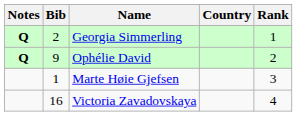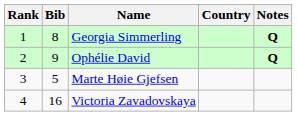 <table class="wikitable" style="text-align:center;">
 <tr>
-<th>Notes</th>
+<th>Rank</th>
 <th>Bib</th>
 <th>Name</th>
 <th>Country</th>
-<th>Rank</th>
+<th>Notes</th>
 </tr>
 <tr bgcolor="#ccffcc">
-<td><strong>Q</strong></td>
-<td>2</td>
+<td>1</td>
+<td>8</td>
 <td align=left><a href='#'>Georgia Simmerling</a></td>
 <td align=left></td>
-<td>1</td>
+<td><strong>Q</strong></td>
 </tr>
 <tr bgcolor="#ccffcc">
-<td><strong>Q</strong></td>
+<td>2</td>
 <td>9</td>
 <td align=left><a href='#'>Ophélie David</a></td>
 <td align=left></td>
-<td>2</td>
+<td><strong>Q</strong></td>
 </tr>
 <tr>
-<td></td>
-<td>1</td>
+<td>3</td>
+<td>5</td>
 <td align=left><a href='#'>Marte Høie Gjefsen</a></td>
 <td align=left></td>
-<td>3</td>
+<td></td>
 </tr>
 <tr>
-<td></td>
+<td>4</td>
 <td>16</td>
 <td align=left><a href='#'>Victoria Zavadovskaya</a></td>
 <td align=left></td>
-<td>4</td>
+<td></td>
 </tr>
 </table>
